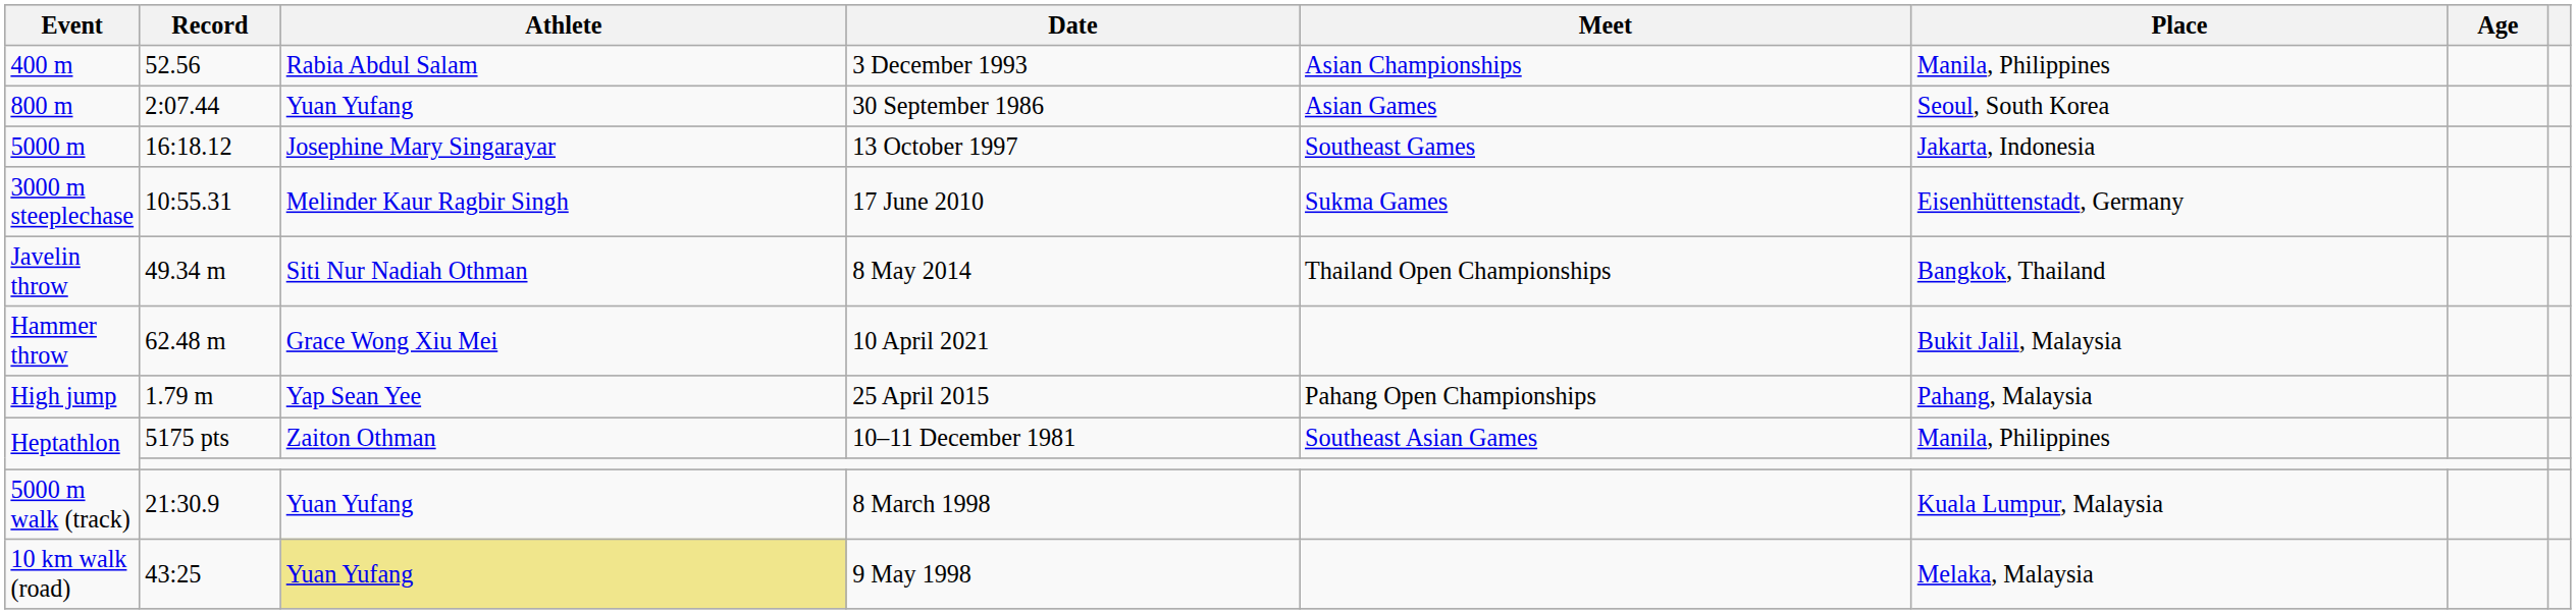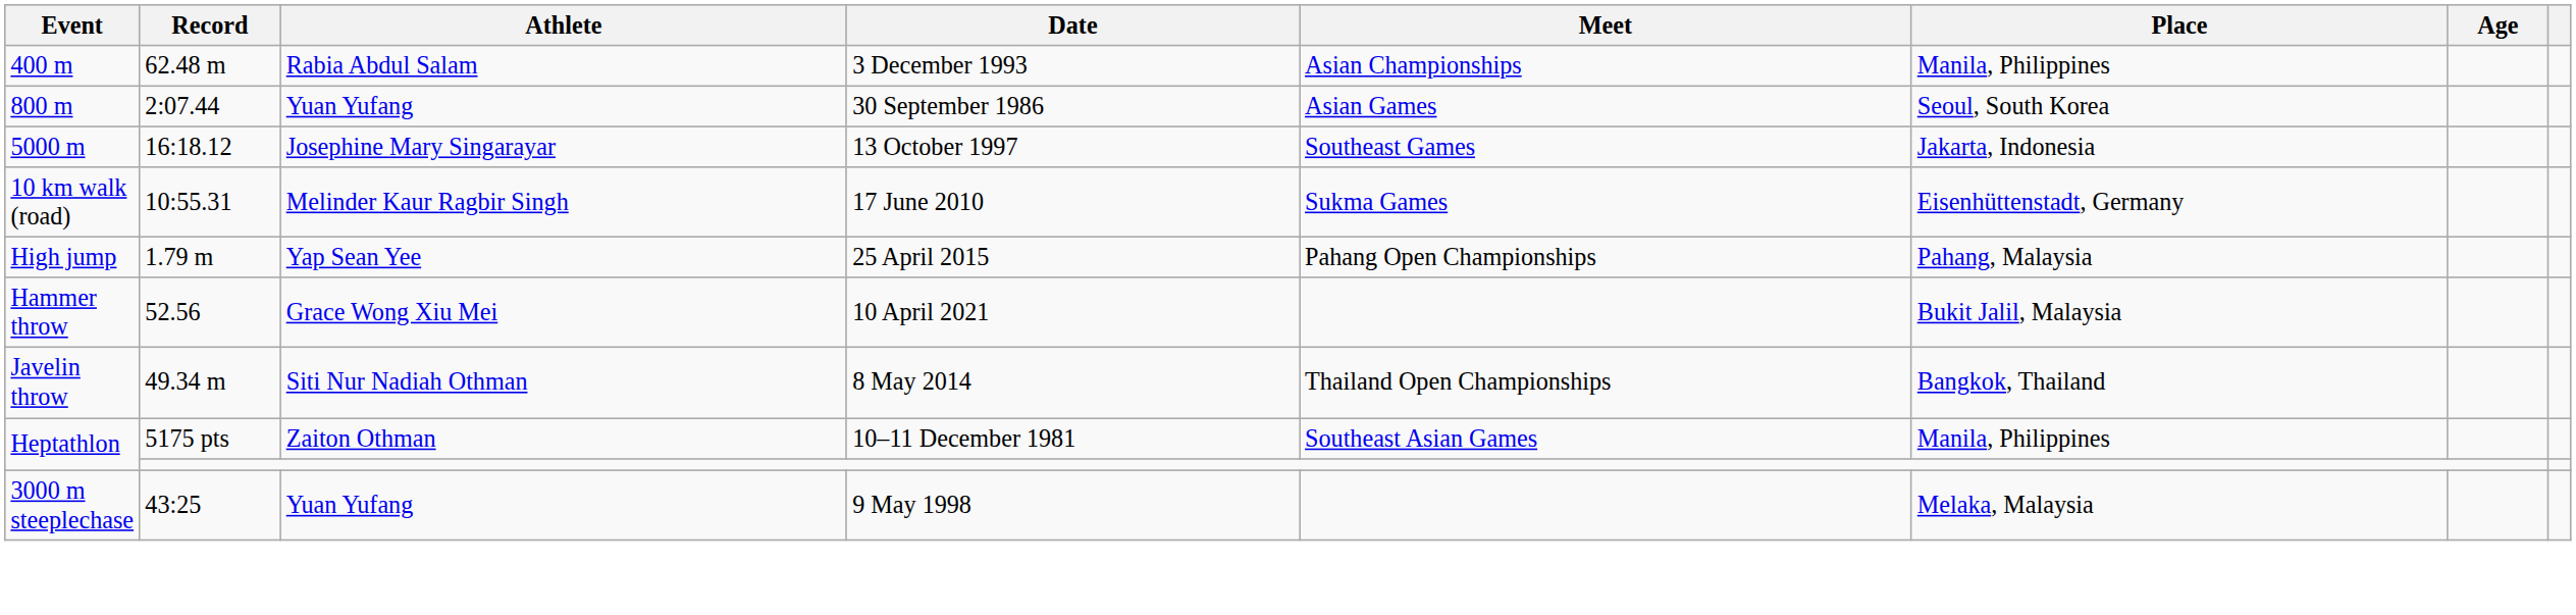 <table class="wikitable" style="font-size:95%; width: 100%;">
 <tr>
 <th width=50>Event</th>
 <th width=80>Record</th>
 <th>Athlete</th>
 <th>Date</th>
 <th>Meet</th>
 <th>Place</th>
 <th>Age</th>
 <th></th>
 </tr>
 <tr>
 <td><a href='#'>400 m</a></td>
-<td>52.56</td>
+<td>62.48 m</td>
 <td><a href='#'>Rabia Abdul Salam</a></td>
 <td>3 December 1993</td>
 <td><a href='#'>Asian Championships</a></td>
 <td><a href='#'>Manila</a>, Philippines</td>
 <td></td>
 <td></td>
 </tr>
 <tr>
 <td><a href='#'>800 m</a></td>
 <td>2:07.44</td>
 <td><a href='#'>Yuan Yufang</a></td>
 <td>30 September 1986</td>
 <td><a href='#'>Asian Games</a></td>
 <td><a href='#'>Seoul</a>, South Korea</td>
 <td></td>
 <td></td>
 </tr>
 <tr>
 <td><a href='#'>5000 m</a></td>
 <td>16:18.12</td>
 <td><a href='#'>Josephine Mary Singarayar</a></td>
 <td>13 October 1997</td>
 <td><a href='#'>Southeast Games</a></td>
 <td><a href='#'>Jakarta</a>, Indonesia</td>
 <td></td>
 <td></td>
 </tr>
 <tr>
-<td><a href='#'>3000 m steeplechase</a></td>
+<td><a href='#'>10 km walk</a> (road)</td>
 <td>10:55.31</td>
 <td><a href='#'>Melinder Kaur Ragbir Singh</a></td>
 <td>17 June 2010</td>
 <td><a href='#'>Sukma Games</a></td>
 <td><a href='#'>Eisenhüttenstadt</a>, Germany</td>
+<td></td>
+<td></td>
+</tr>
+<tr>
+<td><a href='#'>High jump</a></td>
+<td>1.79 m</td>
+<td><a href='#'>Yap Sean Yee</a></td>
+<td>25 April 2015</td>
+<td>Pahang Open Championships</td>
+<td><a href='#'>Pahang</a>, Malaysia</td>
+<td></td>
+<td></td>
+</tr>
+<tr>
+<td><a href='#'>Hammer throw</a></td>
+<td>52.56</td>
+<td><a href='#'>Grace Wong Xiu Mei</a></td>
+<td>10 April 2021</td>
+<td></td>
+<td><a href='#'>Bukit Jalil</a>, Malaysia</td>
 <td></td>
 <td></td>
 </tr>
 <tr>
 <td><a href='#'>Javelin throw</a></td>
 <td>49.34 m</td>
 <td><a href='#'>Siti Nur Nadiah Othman</a></td>
 <td>8 May 2014</td>
 <td>Thailand Open Championships</td>
 <td><a href='#'>Bangkok</a>, Thailand</td>
-<td></td>
-<td></td>
-</tr>
-<tr>
-<td><a href='#'>Hammer throw</a></td>
-<td>62.48 m</td>
-<td><a href='#'>Grace Wong Xiu Mei</a></td>
-<td>10 April 2021</td>
-<td></td>
-<td><a href='#'>Bukit Jalil</a>, Malaysia</td>
-<td></td>
-<td></td>
-</tr>
-<tr>
-<td><a href='#'>High jump</a></td>
-<td>1.79 m</td>
-<td><a href='#'>Yap Sean Yee</a></td>
-<td>25 April 2015</td>
-<td>Pahang Open Championships</td>
-<td><a href='#'>Pahang</a>, Malaysia</td>
 <td></td>
 <td></td>
 </tr>
 <tr>
 <td rowspan=2><a href='#'>Heptathlon</a></td>
 <td>5175 pts</td>
 <td><a href='#'>Zaiton Othman</a></td>
 <td>10–11 December 1981</td>
 <td><a href='#'>Southeast Asian Games</a></td>
 <td><a href='#'>Manila</a>, Philippines</td>
 <td></td>
 <td></td>
 </tr>
 <tr>
 <td colspan=6></td>
 <td></td>
 </tr>
 <tr>
-<td><a href='#'>5000 m walk</a> (track)</td>
-<td>21:30.9</td>
+<td><a href='#'>3000 m steeplechase</a></td>
+<td>43:25</td>
 <td><a href='#'>Yuan Yufang</a></td>
-<td>8 March 1998</td>
-<td></td>
-<td><a href='#'>Kuala Lumpur</a>, Malaysia</td>
-<td></td>
-<td></td>
-</tr>
-<tr>
-<td><a href='#'>10 km walk</a> (road)</td>
-<td>43:25</td>
-<td style="background: khaki;"><a href='#'>Yuan Yufang</a></td>
 <td>9 May 1998</td>
 <td></td>
 <td><a href='#'>Melaka</a>, Malaysia</td>
 <td></td>
 <td></td>
 </tr>
 </table>
